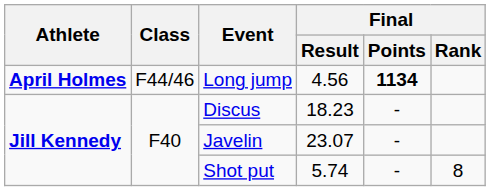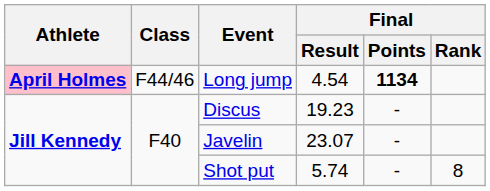 <table class=wikitable style="font-size:90%">
 <tr>
 <th rowspan="2">Athlete</th>
 <th rowspan="2">Class</th>
 <th rowspan="2">Event</th>
 <th colspan="3">Final</th>
 </tr>
 <tr>
 <th>Result</th>
 <th>Points</th>
 <th>Rank</th>
 </tr>
 <tr>
-<td><strong><a href='#'>April Holmes</a></strong></td>
+<td style="background: pink;"><strong><a href='#'>April Holmes</a></strong></td>
 <td style="text-align:center;">F44/46</td>
 <td><a href='#'>Long jump</a></td>
-<td style="text-align:center;">4.56</td>
+<td style="text-align:center;">4.54</td>
 <td style="text-align:center;"><strong>1134</strong></td>
 <td style="text-align:center;"></td>
 </tr>
 <tr>
 <td rowspan="3"><strong><a href='#'>Jill Kennedy</a></strong></td>
 <td rowspan="3" style="text-align:center;">F40</td>
 <td><a href='#'>Discus</a></td>
-<td style="text-align:center;">18.23</td>
+<td style="text-align:center;">19.23</td>
 <td style="text-align:center;">-</td>
 <td style="text-align:center;"></td>
 </tr>
 <tr>
 <td><a href='#'>Javelin</a></td>
 <td style="text-align:center;">23.07</td>
 <td style="text-align:center;">-</td>
 <td style="text-align:center;"></td>
 </tr>
 <tr>
 <td><a href='#'>Shot put</a></td>
 <td style="text-align:center;">5.74</td>
 <td style="text-align:center;">-</td>
 <td style="text-align:center;">8</td>
 </tr>
 </table>
